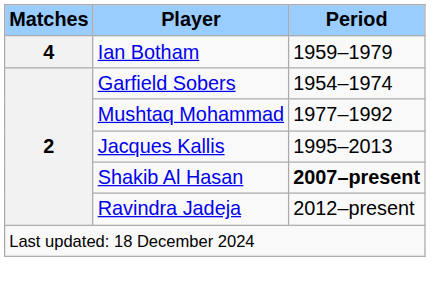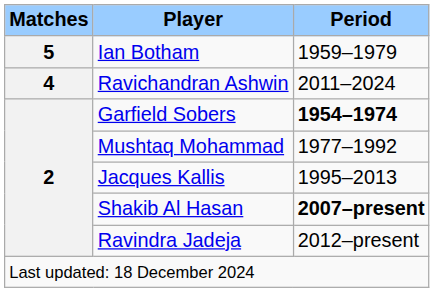 <table class="wikitable">
 <tr style="background:#9cf; text-align:center;">
 <td><strong>Matches</strong></td>
 <td><strong>Player</strong></td>
 <td><strong>Period</strong></td>
 </tr>
 <tr>
-<th>4</th>
+<th>5</th>
 <td> <a href='#'>Ian Botham</a></td>
 <td>1959–1979</td>
 </tr>
 <tr>
+<th>4</th>
+<td> <a href='#'>Ravichandran Ashwin</a></td>
+<td>2011–2024</td>
+</tr>
+<tr>
 <th rowspan=5>2</th>
 <td> <a href='#'>Garfield Sobers</a></td>
-<td>1954–1974</td>
+<td><strong>1954–1974</strong></td>
 </tr>
 <tr>
 <td> <a href='#'>Mushtaq Mohammad</a></td>
 <td>1977–1992</td>
 </tr>
 <tr>
 <td> <a href='#'>Jacques Kallis</a></td>
 <td>1995–2013</td>
 </tr>
 <tr>
 <td> <a href='#'>Shakib Al Hasan</a> </td>
 <td><strong>2007–present</strong></td>
 </tr>
 <tr>
 <td> <a href='#'>Ravindra Jadeja</a> </td>
 <td>2012–present</td>
 </tr>
 <tr>
 <td colspan="3"><small>Last updated: 18 December 2024</small></td>
 </tr>
 </table>
